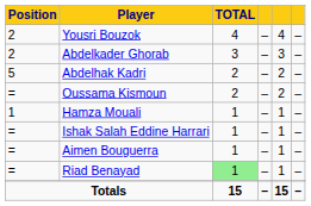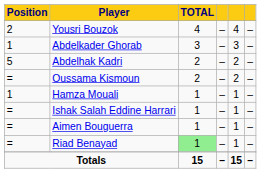 <table border="0" class="wikitable" style="text-align:center;font-size:95%">
 <tr>
 <th scope=col style="color:#000080; background:#FCCC12;">Position</th>
 <th scope=col style="color:#000080; background:#FCCC12;">Player</th>
 <th scope=col style="color:#000080; background:#FCCC12;">TOTAL</th>
 <th scope=col style="color:#000080; background:#FCCC12;" width=10><a href='#'></a></th>
 <th scope=col style="color:#000080; background:#FCCC12;" width=10><a href='#'></a></th>
 <th scope=col style="color:#000080; background:#FCCC12;" width=10><a href='#'></a></th>
 </tr>
 <tr>
 <td align=left>2</td>
 <td align=left> <a href='#'>Yousri Bouzok</a></td>
 <td align=center>4</td>
 <td>–</td>
 <td>4</td>
 <td>–</td>
 </tr>
 <tr>
-<td align=left>2</td>
+<td align=left>1</td>
 <td align=left> <a href='#'>Abdelkader Ghorab</a></td>
 <td align=center>3</td>
 <td>–</td>
 <td>3</td>
 <td>–</td>
 </tr>
 <tr>
 <td align=left>5</td>
 <td align=left> <a href='#'>Abdelhak Kadri</a></td>
 <td align=center>2</td>
 <td>–</td>
 <td>2</td>
 <td>–</td>
 </tr>
 <tr>
 <td align=left>=</td>
 <td align=left> <a href='#'>Oussama Kismoun</a></td>
 <td align=center>2</td>
 <td>–</td>
 <td>2</td>
 <td>–</td>
 </tr>
 <tr>
 <td align=left>1</td>
 <td align=left> <a href='#'>Hamza Mouali</a></td>
 <td align=center>1</td>
 <td>–</td>
 <td>1</td>
 <td>–</td>
 </tr>
 <tr>
 <td align=left>=</td>
 <td align=left> <a href='#'>Ishak Salah Eddine Harrari</a></td>
 <td align=center>1</td>
 <td>–</td>
 <td>1</td>
 <td>–</td>
 </tr>
 <tr>
 <td align=left>=</td>
 <td align=left> <a href='#'>Aimen Bouguerra</a></td>
 <td align=center>1</td>
 <td>–</td>
 <td>1</td>
 <td>–</td>
 </tr>
 <tr>
 <td align=left>=</td>
 <td align=left> <a href='#'>Riad Benayad</a></td>
 <td align=center style="background: lightgreen;">1</td>
 <td>–</td>
 <td>1</td>
 <td>–</td>
 </tr>
 <tr>
 </tr>
 <tr class="sortbottom">
 <td colspan="2"><strong>Totals</strong></td>
 <td align=center><strong>15</strong></td>
 <td><strong>–</strong></td>
 <td><strong>15</strong></td>
 <td><strong>–</strong></td>
 </tr>
 </table>
